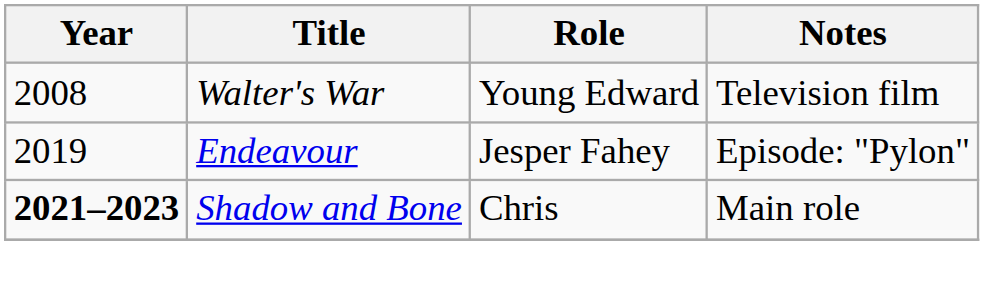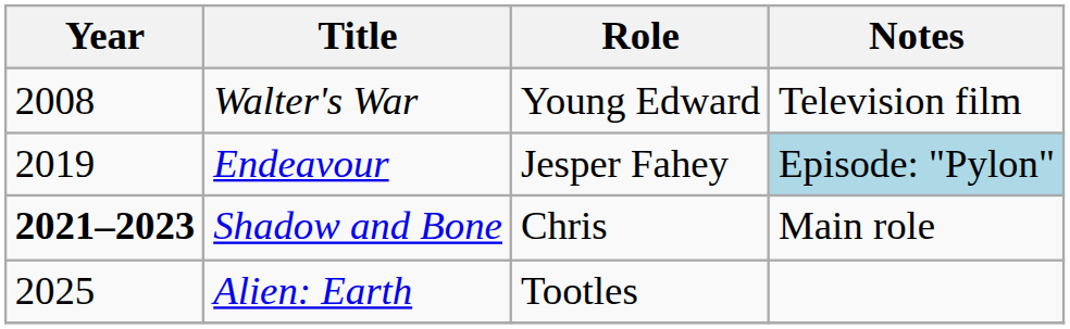 <table class="wikitable sortable">
 <tr>
 <th>Year</th>
 <th>Title</th>
 <th>Role</th>
 <th class="unsortable">Notes</th>
 </tr>
 <tr>
 <td>2008</td>
 <td><em>Walter's War</em></td>
 <td>Young Edward</td>
 <td>Television film</td>
 </tr>
 <tr>
 <td>2019</td>
 <td><em><a href='#'>Endeavour</a></em></td>
 <td>Jesper Fahey</td>
-<td>Episode: "Pylon"</td>
+<td style="background: lightblue;">Episode: "Pylon"</td>
 </tr>
 <tr>
 <td><strong>2021–2023</strong></td>
 <td><em><a href='#'>Shadow and Bone</a></em></td>
 <td>Chris</td>
 <td>Main role</td>
 </tr>
 <tr>
+<td>2025</td>
+<td><em><a href='#'>Alien: Earth</a></em></td>
+<td>Tootles</td>
+<td></td>
+</tr>
+<tr>
 </tr>
 </table>
